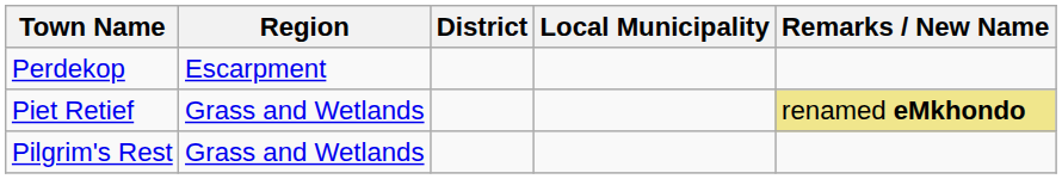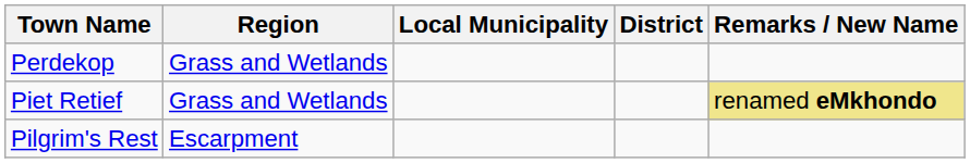 <table class="wikitable sortable" style="font-size: 95%;">
 <tr>
 <th>Town Name</th>
 <th>Region</th>
+<th>Local Municipality</th>
 <th>District</th>
-<th>Local Municipality</th>
 <th>Remarks / New Name</th>
 </tr>
 <tr>
 <td><a href='#'>Perdekop</a></td>
-<td><a href='#'>Escarpment</a></td>
+<td><a href='#'>Grass and Wetlands</a></td>
 <td></td>
 <td></td>
 <td></td>
 </tr>
 <tr>
 <td><a href='#'>Piet Retief</a></td>
 <td><a href='#'>Grass and Wetlands</a></td>
 <td></td>
 <td></td>
 <td style="background: khaki;">renamed <strong>eMkhondo</strong></td>
 </tr>
 <tr>
 <td><a href='#'>Pilgrim's Rest</a></td>
-<td><a href='#'>Grass and Wetlands</a></td>
+<td><a href='#'>Escarpment</a></td>
 <td></td>
 <td></td>
 <td></td>
 </tr>
 </table>
